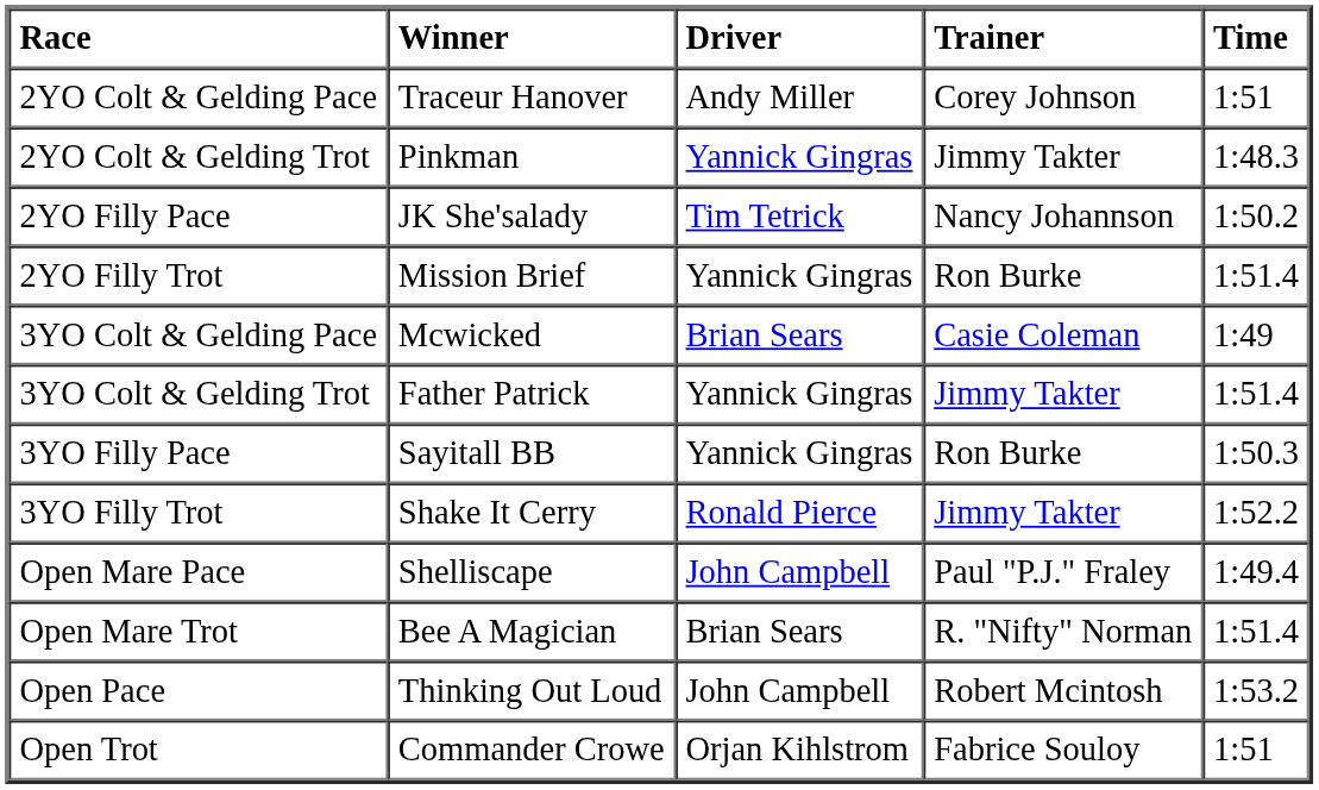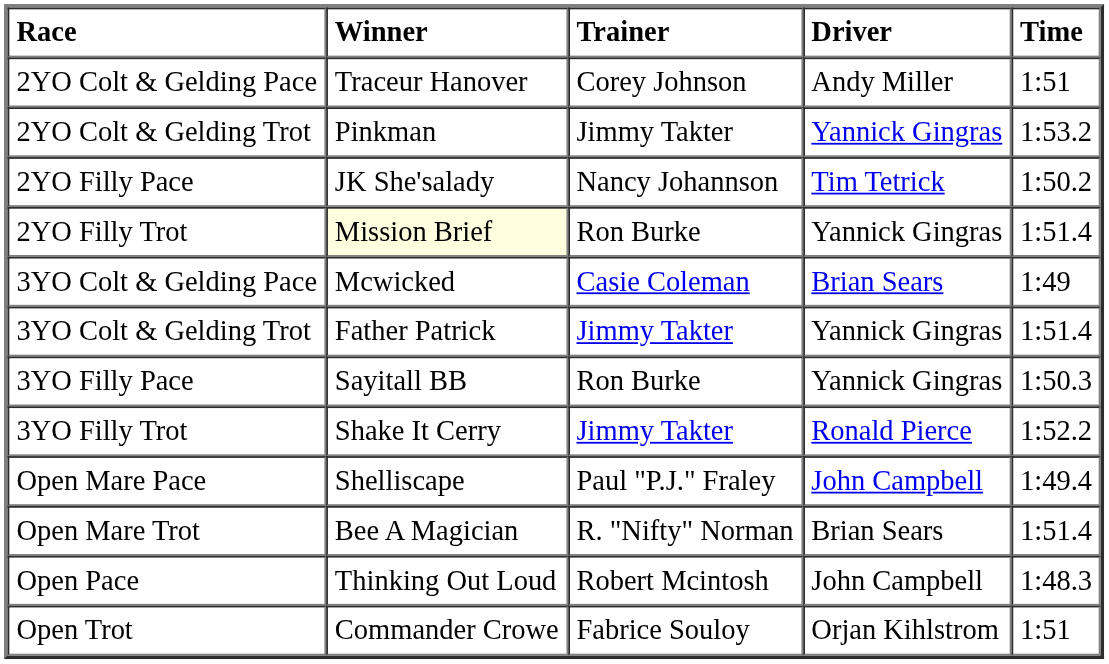 <table cellspacing="0" cellpadding="4" border="2">
 <tr>
 <td><strong>Race</strong></td>
 <td><strong>Winner</strong></td>
+<td><strong>Trainer</strong></td>
 <td><strong>Driver</strong></td>
-<td><strong>Trainer</strong></td>
 <td><strong>Time</strong></td>
 </tr>
 <tr>
 <td>2YO Colt & Gelding Pace</td>
 <td>Traceur Hanover</td>
+<td>Corey Johnson</td>
 <td>Andy Miller</td>
-<td>Corey Johnson</td>
 <td>1:51</td>
 </tr>
 <tr>
 <td>2YO Colt & Gelding Trot</td>
 <td>Pinkman</td>
+<td>Jimmy Takter</td>
 <td><a href='#'>Yannick Gingras</a></td>
-<td>Jimmy Takter</td>
-<td>1:48.3</td>
+<td>1:53.2</td>
 </tr>
 <tr>
 <td>2YO Filly Pace</td>
 <td>JK She'salady</td>
+<td>Nancy Johannson</td>
 <td><a href='#'>Tim Tetrick</a></td>
-<td>Nancy Johannson</td>
 <td>1:50.2</td>
 </tr>
 <tr>
 <td>2YO Filly Trot</td>
-<td>Mission Brief</td>
+<td style="background: lightyellow;">Mission Brief</td>
+<td>Ron Burke</td>
 <td>Yannick Gingras</td>
-<td>Ron Burke</td>
 <td>1:51.4</td>
 </tr>
 <tr>
 <td>3YO Colt & Gelding Pace</td>
 <td>Mcwicked</td>
+<td><a href='#'>Casie Coleman</a></td>
 <td><a href='#'>Brian Sears</a></td>
-<td><a href='#'>Casie Coleman</a></td>
 <td>1:49</td>
 </tr>
 <tr>
 <td>3YO Colt & Gelding Trot</td>
 <td>Father Patrick</td>
+<td><a href='#'>Jimmy Takter</a></td>
 <td>Yannick Gingras</td>
-<td><a href='#'>Jimmy Takter</a></td>
 <td>1:51.4</td>
 </tr>
 <tr>
 <td>3YO Filly Pace</td>
 <td>Sayitall BB</td>
+<td>Ron Burke</td>
 <td>Yannick Gingras</td>
-<td>Ron Burke</td>
 <td>1:50.3</td>
 </tr>
 <tr>
 <td>3YO Filly Trot</td>
 <td>Shake It Cerry</td>
+<td><a href='#'>Jimmy Takter</a></td>
 <td><a href='#'>Ronald Pierce</a></td>
-<td><a href='#'>Jimmy Takter</a></td>
 <td>1:52.2</td>
 </tr>
 <tr>
 <td>Open Mare Pace</td>
 <td>Shelliscape</td>
+<td>Paul "P.J." Fraley</td>
 <td><a href='#'>John Campbell</a></td>
-<td>Paul "P.J." Fraley</td>
 <td>1:49.4</td>
 </tr>
 <tr>
 <td>Open Mare Trot</td>
 <td>Bee A Magician</td>
+<td>R. "Nifty" Norman</td>
 <td>Brian Sears</td>
-<td>R. "Nifty" Norman</td>
 <td>1:51.4</td>
 </tr>
 <tr>
 <td>Open Pace</td>
 <td>Thinking Out Loud</td>
+<td>Robert Mcintosh</td>
 <td>John Campbell</td>
-<td>Robert Mcintosh</td>
-<td>1:53.2</td>
+<td>1:48.3</td>
 </tr>
 <tr>
 <td>Open Trot</td>
 <td>Commander Crowe</td>
+<td>Fabrice Souloy</td>
 <td>Orjan Kihlstrom</td>
-<td>Fabrice Souloy</td>
 <td>1:51</td>
 </tr>
 </table>
